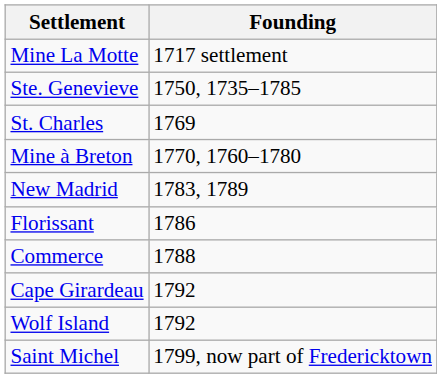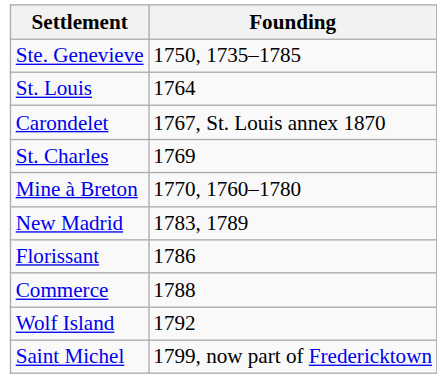 <table class="wikitable" style="float: right; margin: .46em 0 0 .2em;">
 <tr>
 <th>Settlement</th>
 <th>Founding</th>
 </tr>
 <tr>
-<td><a href='#'>Mine La Motte</a></td>
-<td>1717 settlement</td>
+<td><a href='#'>Ste. Genevieve</a></td>
+<td>1750, 1735–1785</td>
 </tr>
 <tr>
-<td><a href='#'>Ste. Genevieve</a></td>
-<td>1750, 1735–1785</td>
+<td><a href='#'>St. Louis</a></td>
+<td>1764</td>
+</tr>
+<tr>
+<td><a href='#'>Carondelet</a></td>
+<td>1767, St. Louis annex 1870</td>
 </tr>
 <tr>
 <td><a href='#'>St. Charles</a></td>
 <td>1769</td>
 </tr>
 <tr>
 <td><a href='#'>Mine à Breton</a></td>
 <td>1770, 1760–1780</td>
 </tr>
 <tr>
 <td><a href='#'>New Madrid</a></td>
 <td>1783, 1789</td>
 </tr>
 <tr>
 <td><a href='#'>Florissant</a></td>
 <td>1786</td>
 </tr>
 <tr>
 <td><a href='#'>Commerce</a></td>
 <td>1788</td>
 </tr>
 <tr>
-<td><a href='#'>Cape Girardeau</a></td>
-<td>1792</td>
-</tr>
-<tr>
 <td><a href='#'>Wolf Island</a></td>
 <td>1792</td>
 </tr>
 <tr>
 <td><a href='#'>Saint Michel</a></td>
 <td>1799, now part of <a href='#'>Fredericktown</a></td>
 </tr>
 </table>
